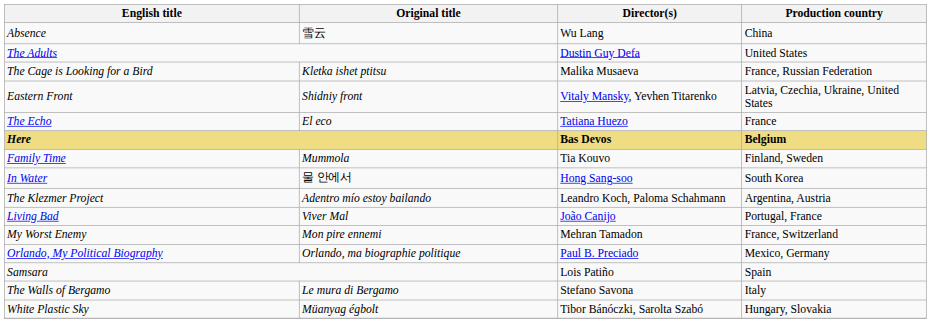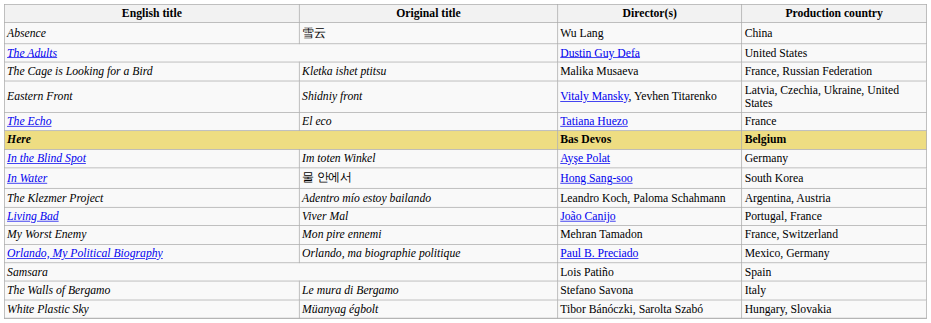 <table class="wikitable" width="100%" cellpadding="5">
 <tr>
 <th scope="col" width="32%">English title</th>
 <th scope="col" width="28%">Original title</th>
 <th scope="col" width="20%">Director(s)</th>
 <th scope="col" width="20%">Production country</th>
 </tr>
 <tr>
 <td><em>Absence</em></td>
 <td>雪云</td>
 <td>Wu Lang</td>
 <td>China</td>
 </tr>
 <tr>
 <td colspan="2"><em><a href='#'>The Adults</a></em></td>
 <td><a href='#'>Dustin Guy Defa</a></td>
 <td>United States</td>
 </tr>
 <tr>
 <td><em>The Cage is Looking for a Bird</em></td>
 <td><em>Kletka ishet ptitsu</em></td>
 <td>Malika Musaeva</td>
 <td>France, Russian Federation</td>
 </tr>
 <tr>
 <td><em>Eastern Front</em></td>
 <td><em>Shidniy front</em></td>
 <td><a href='#'>Vitaly Mansky</a>, Yevhen Titarenko</td>
 <td>Latvia, Czechia, Ukraine, United States</td>
 </tr>
 <tr>
 <td><em><a href='#'>The Echo</a></em></td>
 <td><em>El eco</em></td>
 <td><a href='#'>Tatiana Huezo</a></td>
 <td>France</td>
 </tr>
 <tr style="background:#EEDD82;">
 <td colspan="2"><strong><em>Here</em></strong></td>
 <td><strong>Bas Devos</strong></td>
 <td><strong>Belgium</strong></td>
 </tr>
 <tr>
-<td><em><a href='#'>Family Time</a></em></td>
-<td><em>Mummola</em></td>
-<td>Tia Kouvo</td>
-<td>Finland, Sweden</td>
+<td><em><a href='#'>In the Blind Spot</a></em></td>
+<td><em>Im toten Winkel</em></td>
+<td><a href='#'>Ayşe Polat</a></td>
+<td>Germany</td>
 </tr>
 <tr>
 <td><em><a href='#'>In Water</a></em></td>
 <td>물 안에서</td>
 <td><a href='#'>Hong Sang-soo</a></td>
 <td>South Korea</td>
 </tr>
 <tr>
 <td><em>The Klezmer Project</em></td>
 <td><em>Adentro mío estoy bailando</em></td>
 <td>Leandro Koch, Paloma Schahmann</td>
 <td>Argentina, Austria</td>
 </tr>
 <tr>
 <td><em><a href='#'>Living Bad</a></em></td>
 <td><em>Viver Mal</em></td>
 <td><a href='#'>João Canijo</a></td>
 <td>Portugal, France</td>
 </tr>
 <tr>
 <td><em>My Worst Enemy</em></td>
 <td><em>Mon pire ennemi</em></td>
 <td>Mehran Tamadon</td>
 <td>France, Switzerland</td>
 </tr>
 <tr>
 <td><em><a href='#'>Orlando, My Political Biography</a></em></td>
 <td><em>Orlando, ma biographie politique</em></td>
 <td><a href='#'>Paul B. Preciado</a></td>
 <td>Mexico, Germany</td>
 </tr>
 <tr>
 <td colspan="2"><em>Samsara</em></td>
 <td>Lois Patiño</td>
 <td>Spain</td>
 </tr>
 <tr>
 <td><em>The Walls of Bergamo</em></td>
 <td><em>Le mura di Bergamo</em></td>
 <td>Stefano Savona</td>
 <td>Italy</td>
 </tr>
 <tr>
 <td><em>White Plastic Sky</em></td>
 <td><em>Müanyag égbolt</em></td>
 <td>Tibor Bánóczki, Sarolta Szabó</td>
 <td>Hungary, Slovakia</td>
 </tr>
 <tr>
 </tr>
 </table>
